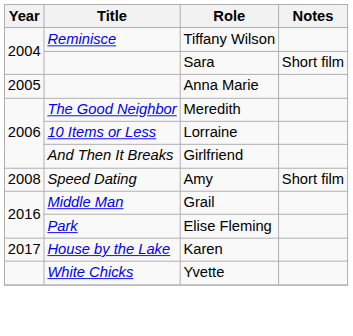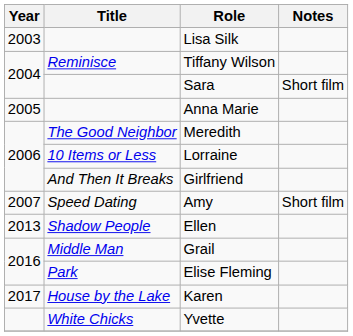 <table class="wikitable sortable">
 <tr>
 <th>Year</th>
 <th>Title</th>
 <th>Role</th>
 <th class="unsortable">Notes</th>
+</tr>
+<tr>
+<td>2003</td>
+<td><em></em></td>
+<td>Lisa Silk</td>
+<td></td>
 </tr>
 <tr>
 <td rowspan="2">2004</td>
 <td><em><a href='#'>Reminisce</a></em></td>
 <td>Tiffany Wilson</td>
 <td></td>
 </tr>
 <tr>
 <td><em></em></td>
 <td>Sara</td>
 <td>Short film</td>
 </tr>
 <tr>
 <td>2005</td>
 <td><em></em></td>
 <td>Anna Marie</td>
 <td></td>
 </tr>
 <tr>
 <td rowspan="3">2006</td>
 <td data-sort-value="Good Neighbor, The"><em><a href='#'>The Good Neighbor</a></em></td>
 <td>Meredith</td>
 <td></td>
 </tr>
 <tr>
 <td><em><a href='#'>10 Items or Less</a></em></td>
 <td>Lorraine</td>
 <td></td>
 </tr>
 <tr>
 <td><em>And Then It Breaks</em></td>
 <td>Girlfriend</td>
 <td></td>
 </tr>
 <tr>
-<td>2008</td>
+<td>2007</td>
 <td><em>Speed Dating</em></td>
 <td>Amy</td>
 <td>Short film</td>
+</tr>
+<tr>
+<td>2013</td>
+<td><em><a href='#'>Shadow People</a></em></td>
+<td>Ellen</td>
+<td></td>
 </tr>
 <tr>
 <td rowspan="2">2016</td>
 <td><em><a href='#'>Middle Man</a></em></td>
 <td>Grail</td>
 <td></td>
 </tr>
 <tr>
 <td><em><a href='#'>Park</a></em></td>
 <td>Elise Fleming</td>
 <td></td>
 </tr>
 <tr>
 <td>2017</td>
 <td><em><a href='#'>House by the Lake</a></em></td>
 <td>Karen</td>
 <td></td>
 </tr>
 <tr>
 <td></td>
 <td><em><a href='#'>White Chicks</a></em></td>
 <td>Yvette</td>
 <td></td>
 </tr>
 <tr>
 </tr>
 </table>
